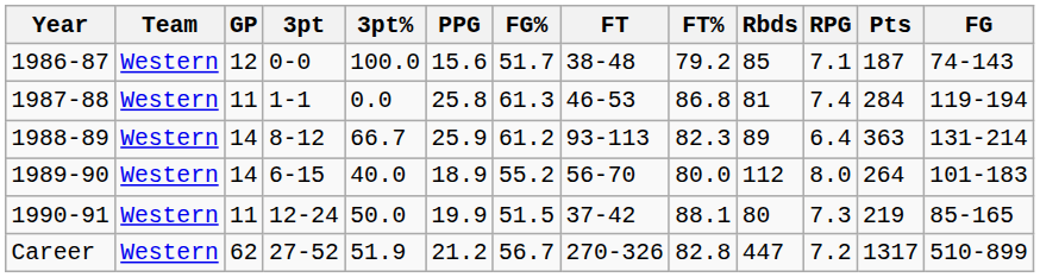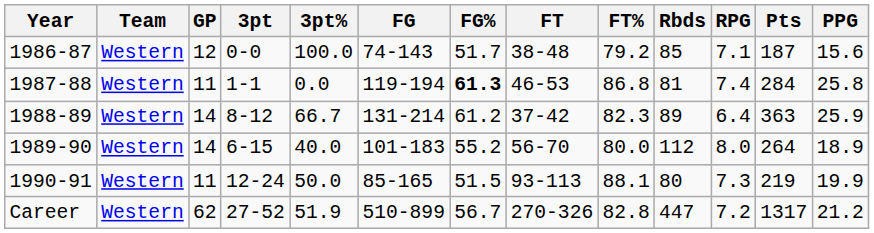 <table class="wikitable">
 <tr>
 <th>Year</th>
 <th>Team</th>
 <th>GP</th>
 <th>3pt</th>
 <th>3pt%</th>
-<th>PPG</th>
+<th>FG</th>
 <th>FG%</th>
 <th>FT</th>
 <th>FT%</th>
 <th>Rbds</th>
 <th>RPG</th>
 <th>Pts</th>
-<th>FG</th>
+<th>PPG</th>
 </tr>
 <tr>
 <td>1986-87</td>
 <td><a href='#'>Western</a></td>
 <td>12</td>
 <td>0-0</td>
 <td>100.0</td>
-<td>15.6</td>
+<td>74-143</td>
 <td>51.7</td>
 <td>38-48</td>
 <td>79.2</td>
 <td>85</td>
 <td>7.1</td>
 <td>187</td>
-<td>74-143</td>
+<td>15.6</td>
 </tr>
 <tr>
 <td>1987-88</td>
 <td><a href='#'>Western</a></td>
 <td>11</td>
 <td>1-1</td>
 <td>0.0</td>
-<td>25.8</td>
-<td>61.3</td>
+<td>119-194</td>
+<td><strong>61.3</strong></td>
 <td>46-53</td>
 <td>86.8</td>
 <td>81</td>
 <td>7.4</td>
 <td>284</td>
-<td>119-194</td>
+<td>25.8</td>
 </tr>
 <tr>
 <td>1988-89</td>
 <td><a href='#'>Western</a></td>
 <td>14</td>
 <td>8-12</td>
 <td>66.7</td>
-<td>25.9</td>
+<td>131-214</td>
 <td>61.2</td>
-<td>93-113</td>
+<td>37-42</td>
 <td>82.3</td>
 <td>89</td>
 <td>6.4</td>
 <td>363</td>
-<td>131-214</td>
+<td>25.9</td>
 </tr>
 <tr>
 <td>1989-90</td>
 <td><a href='#'>Western</a></td>
 <td>14</td>
 <td>6-15</td>
 <td>40.0</td>
-<td>18.9</td>
+<td>101-183</td>
 <td>55.2</td>
 <td>56-70</td>
 <td>80.0</td>
 <td>112</td>
 <td>8.0</td>
 <td>264</td>
-<td>101-183</td>
+<td>18.9</td>
 </tr>
 <tr>
 <td>1990-91</td>
 <td><a href='#'>Western</a></td>
 <td>11</td>
 <td>12-24</td>
 <td>50.0</td>
-<td>19.9</td>
+<td>85-165</td>
 <td>51.5</td>
-<td>37-42</td>
+<td>93-113</td>
 <td>88.1</td>
 <td>80</td>
 <td>7.3</td>
 <td>219</td>
-<td>85-165</td>
+<td>19.9</td>
 </tr>
 <tr>
 <td>Career</td>
 <td><a href='#'>Western</a></td>
 <td>62</td>
 <td>27-52</td>
 <td>51.9</td>
-<td>21.2</td>
+<td>510-899</td>
 <td>56.7</td>
 <td>270-326</td>
 <td>82.8</td>
 <td>447</td>
 <td>7.2</td>
 <td>1317</td>
-<td>510-899</td>
+<td>21.2</td>
 </tr>
 </table>
